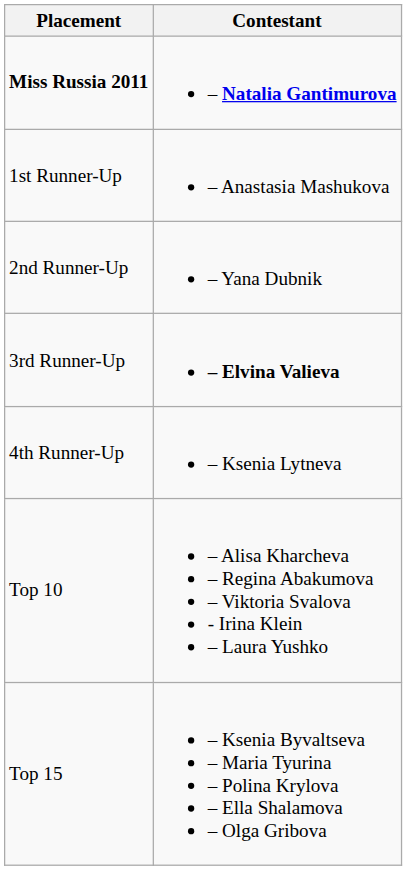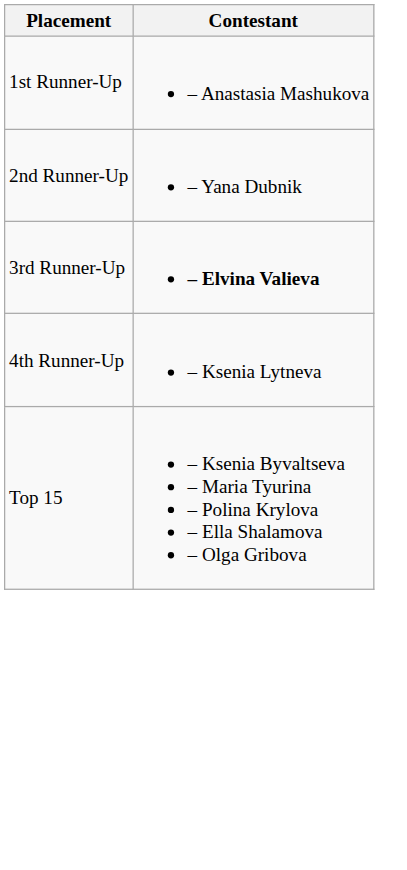 <table class="wikitable sortable" style="font-size: 95%;">
 <tr>
 <th>Placement</th>
 <th>Contestant</th>
-</tr>
-<tr>
-<td><strong>Miss Russia 2011</strong></td>
-<td><br><ul><li><strong></strong> – <strong><a href='#'>Natalia Gantimurova</a></strong></li></ul></td>
 </tr>
 <tr>
 <td>1st Runner-Up</td>
 <td><br><ul><li> – Anastasia Mashukova</li></ul></td>
 </tr>
 <tr>
 <td>2nd Runner-Up</td>
 <td><br><ul><li> – Yana Dubnik</li></ul></td>
 </tr>
 <tr>
 <td>3rd Runner-Up</td>
 <td><strong><br><ul><li> – Elvina Valieva</li></ul></strong></td>
 </tr>
 <tr>
 <td>4th Runner-Up</td>
 <td><br><ul><li> – Ksenia Lytneva</li></ul></td>
 </tr>
 <tr>
-<td>Top 10</td>
-<td><br><ul><li> – Alisa Kharcheva</li><li> – Regina Abakumova</li><li> – Viktoria Svalova</li><li> - Irina Klein</li><li> – Laura Yushko</li></ul></td>
-</tr>
-<tr>
 <td>Top 15</td>
 <td><br><ul><li> – Ksenia Byvaltseva</li><li> – Maria Tyurina</li><li> – Polina Krylova</li><li> – Ella Shalamova</li><li> – Olga Gribova</li></ul></td>
 </tr>
 </table>
